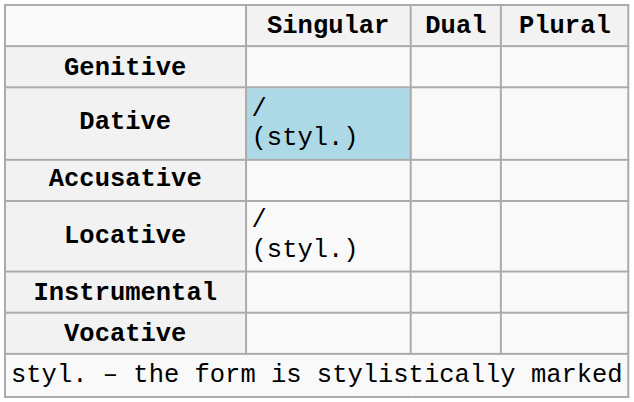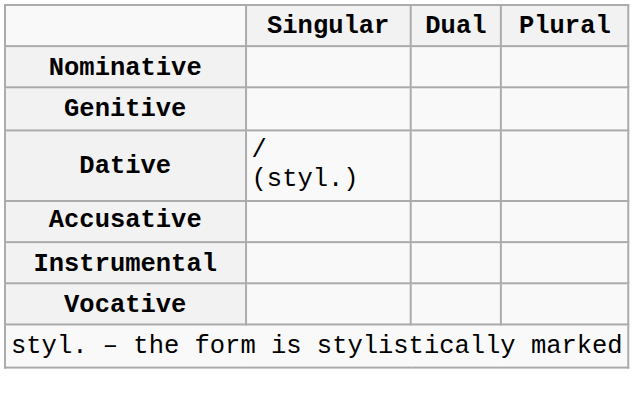 <table class="wikitable">
 <tr>
 <td></td>
 <th>Singular</th>
 <th>Dual</th>
 <th>Plural</th>
+</tr>
+<tr>
+<th>Nominative</th>
+<td></td>
+<td></td>
+<td></td>
 </tr>
 <tr>
 <th>Genitive</th>
 <td></td>
 <td></td>
 <td></td>
 </tr>
 <tr>
 <th>Dative</th>
-<td style="background: lightblue;"> /<br> (styl.)</td>
+<td> /<br> (styl.)</td>
 <td></td>
 <td></td>
 </tr>
 <tr>
 <th>Accusative</th>
 <td></td>
-<td></td>
-<td></td>
-</tr>
-<tr>
-<th>Locative</th>
-<td> /<br> (styl.)</td>
 <td></td>
 <td></td>
 </tr>
 <tr>
 <th>Instrumental</th>
 <td></td>
 <td></td>
 <td></td>
 </tr>
 <tr>
 <th>Vocative</th>
 <td></td>
 <td></td>
 <td></td>
 </tr>
 <tr>
 <td colspan="4">styl. – the form is stylistically marked</td>
 </tr>
 </table>
